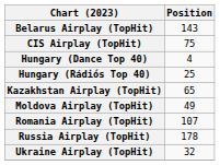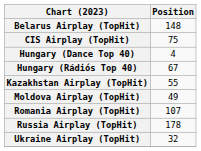 <table class="wikitable sortable plainrowheaders" style="text-align:center;">
 <tr>
 <th scope="col">Chart (2023)</th>
 <th scope="col">Position</th>
 </tr>
 <tr>
 <th scope="row">Belarus Airplay (TopHit)</th>
-<td>143</td>
+<td>148</td>
 </tr>
 <tr>
 <th scope="row">CIS Airplay (TopHit)</th>
 <td>75</td>
 </tr>
 <tr>
 <th scope="row">Hungary (Dance Top 40)</th>
 <td>4</td>
 </tr>
 <tr>
 <th scope="row">Hungary (Rádiós Top 40)</th>
-<td>25</td>
+<td>67</td>
 </tr>
 <tr>
 <th scope="row">Kazakhstan Airplay (TopHit)</th>
-<td>65</td>
+<td>55</td>
 </tr>
 <tr>
 <th scope="row">Moldova Airplay (TopHit)</th>
 <td>49</td>
 </tr>
 <tr>
 <th scope="row">Romania Airplay (TopHit)</th>
 <td>107</td>
 </tr>
 <tr>
 <th scope="row">Russia Airplay (TopHit)</th>
 <td>178</td>
 </tr>
 <tr>
 <th scope="row">Ukraine Airplay (TopHit)</th>
 <td>32</td>
 </tr>
 <tr>
 </tr>
 </table>
